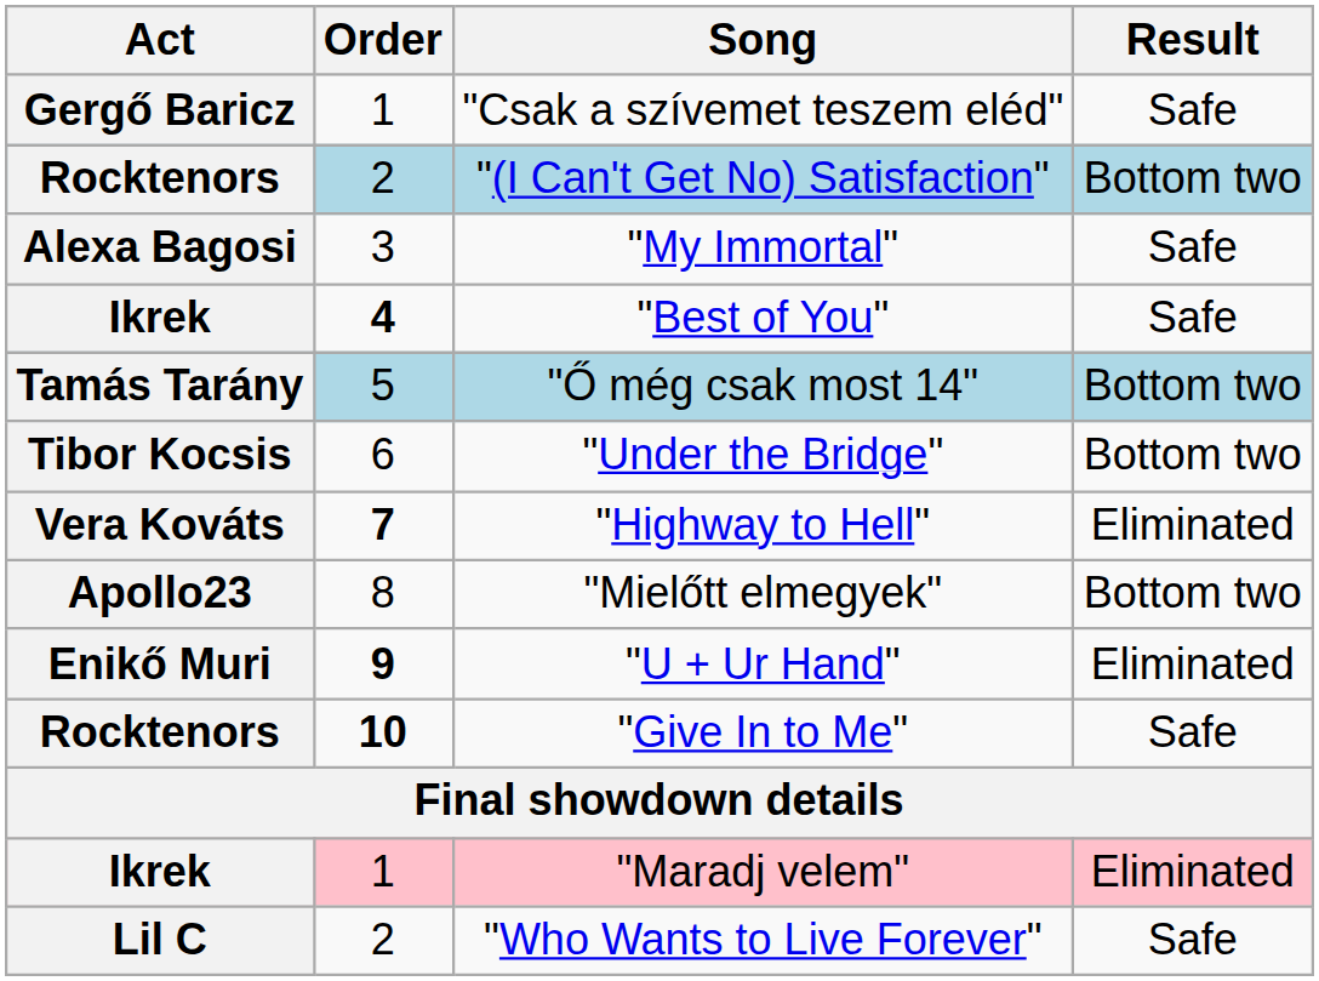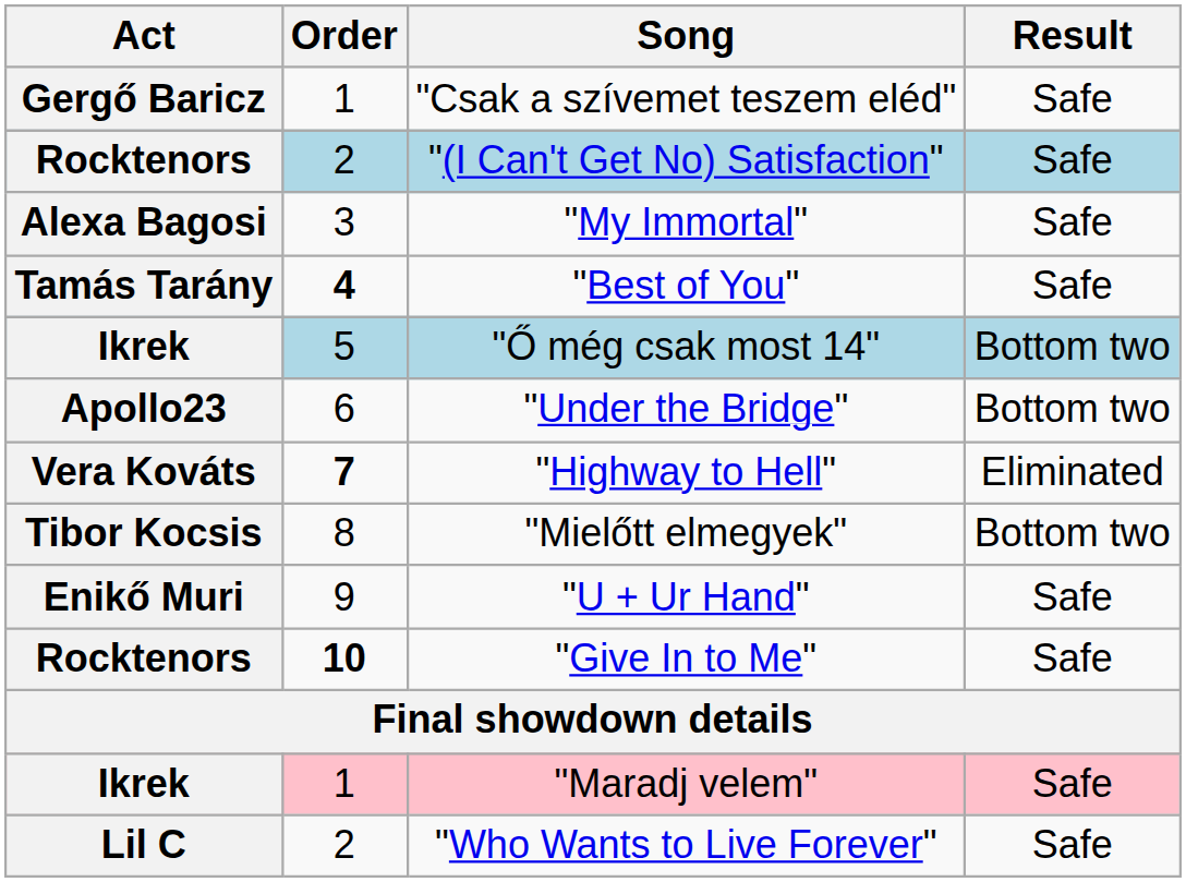 <table class="wikitable" style="text-align:center;">
 <tr>
 <th scope="col">Act</th>
 <th scope="col">Order</th>
 <th scope="col">Song</th>
 <th scope="col">Result</th>
 </tr>
 <tr>
 <th scope="row">Gergő Baricz</th>
 <td>1</td>
 <td>"Csak a szívemet teszem eléd"</td>
 <td>Safe</td>
 </tr>
 <tr>
 </tr>
 <tr bgcolor="lightblue">
 <th scope="row">Rocktenors</th>
 <td>2</td>
 <td>"<a href='#'>(I Can't Get No) Satisfaction</a>"</td>
-<td>Bottom two</td>
+<td>Safe</td>
 </tr>
 <tr>
 <th scope="row">Alexa Bagosi</th>
 <td>3</td>
 <td>"<a href='#'>My Immortal</a>"</td>
 <td>Safe</td>
 </tr>
 <tr>
-<th scope="row">Ikrek</th>
+<th scope="row">Tamás Tarány</th>
 <td><strong>4</strong></td>
 <td>"<a href='#'>Best of You</a>"</td>
 <td>Safe</td>
 </tr>
 <tr>
 </tr>
 <tr bgcolor="lightblue">
-<th scope="row">Tamás Tarány</th>
+<th scope="row">Ikrek</th>
 <td>5</td>
 <td>"Ő még csak most 14"</td>
 <td>Bottom two</td>
 </tr>
 <tr>
-<th scope="row">Tibor Kocsis</th>
+<th scope="row">Apollo23</th>
 <td>6</td>
 <td>"<a href='#'>Under the Bridge</a>"</td>
 <td>Bottom two</td>
 </tr>
 <tr>
 <th scope="row">Vera Kováts</th>
 <td><strong>7</strong></td>
 <td>"<a href='#'>Highway to Hell</a>"</td>
 <td>Eliminated</td>
 </tr>
 <tr>
-<th scope="row">Apollo23</th>
+<th scope="row">Tibor Kocsis</th>
 <td>8</td>
 <td>"Mielőtt elmegyek"</td>
 <td>Bottom two</td>
 </tr>
 <tr>
 <th scope="row">Enikő Muri</th>
-<td><strong>9</strong></td>
+<td>9</td>
 <td>"<a href='#'>U + Ur Hand</a>"</td>
-<td>Eliminated</td>
+<td>Safe</td>
 </tr>
 <tr>
 <th scope="row">Rocktenors</th>
 <td><strong>10</strong></td>
 <td>"<a href='#'>Give In to Me</a>"</td>
 <td>Safe</td>
 </tr>
 <tr>
 <th scope="col" colspan="6">Final showdown details</th>
 </tr>
 <tr bgcolor="pink">
 <th scope="row">Ikrek</th>
 <td>1</td>
 <td>"Maradj velem"</td>
-<td>Eliminated</td>
+<td>Safe</td>
 </tr>
 <tr>
 <th scope="row">Lil C</th>
 <td>2</td>
 <td>"<a href='#'>Who Wants to Live Forever</a>"</td>
 <td>Safe</td>
 </tr>
 </table>
